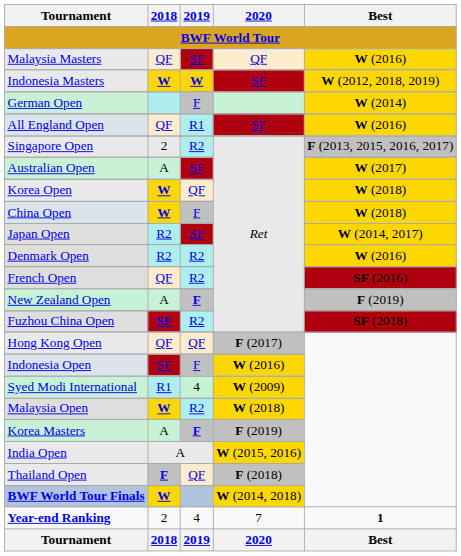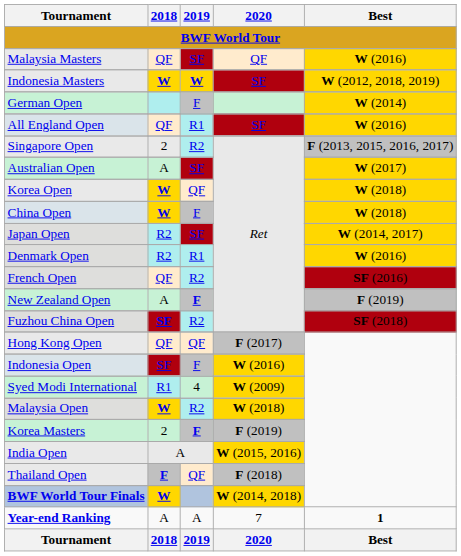 <table class="wikitable" style="font-size: 90%; text-align:center">
 <tr>
 <th>Tournament</th>
 <th><a href='#'>2018</a></th>
 <th><a href='#'>2019</a></th>
 <th><a href='#'>2020</a></th>
 <th>Best</th>
 </tr>
 <tr bgcolor=DAA520>
 <td colspan="5" align="center"><strong><a href='#'>BWF World Tour</a></strong></td>
 </tr>
 <tr>
 </tr>
 <tr bgcolor=#E9E9E9>
 <td align=left> <a href='#'>Malaysia Masters</a></td>
 <td bgcolor=FFEBCD><a href='#'>QF</a></td>
 <td bgcolor=Bronze><a href='#'>SF</a></td>
 <td bgcolor=FFEBCD><a href='#'>QF</a></td>
 <td bgcolor=Gold><strong>W</strong> (2016)</td>
 </tr>
 <tr>
 </tr>
 <tr bgcolor=#E9E9E9>
 <td align=left> <a href='#'>Indonesia Masters</a></td>
 <td bgcolor=Gold><a href='#'><strong>W</strong></a></td>
 <td bgcolor=Gold><a href='#'><strong>W</strong></a></td>
 <td bgcolor=Bronze><a href='#'>SF</a></td>
 <td bgcolor=Gold><strong>W</strong> (2012, 2018, 2019)</td>
 </tr>
 <tr>
 </tr>
 <tr bgcolor=#C7F2D5>
 <td align=left> <a href='#'>German Open</a></td>
 <td bgcolor=AFEEEE><a href='#'></a></td>
 <td bgcolor=Silver><a href='#'>F</a></td>
 <td></td>
 <td bgcolor=Gold><strong>W</strong> (2014)</td>
 </tr>
 <tr>
 </tr>
 <tr bgcolor=#DAE4EA>
 <td align=left> <a href='#'>All England Open</a></td>
 <td bgcolor=FFEBCD><a href='#'>QF</a></td>
 <td bgcolor=AFEEEE><a href='#'>R1</a></td>
 <td bgcolor=Bronze><a href='#'>SF</a></td>
 <td bgcolor=Gold><strong>W</strong> (2016)</td>
 </tr>
 <tr>
 </tr>
 <tr bgcolor=#E9E9E9>
 <td align=left> <a href='#'>Singapore Open</a></td>
 <td align=center>2</td>
 <td bgcolor=AFEEEE><a href='#'>R2</a></td>
 <td rowspan="17"><em>Ret</em></td>
 <td bgcolor=Silver><strong>F</strong> (2013, 2015, 2016, 2017)</td>
 </tr>
 <tr>
 </tr>
 <tr bgcolor=#C7F2D5>
 <td align=left> <a href='#'>Australian Open</a></td>
 <td>A</td>
 <td bgcolor=Bronze><a href='#'>SF</a></td>
 <td bgcolor=Gold><strong>W</strong> (2017)</td>
 </tr>
 <tr>
 </tr>
 <tr bgcolor=#E9E9E9>
 <td align=left> <a href='#'>Korea Open</a></td>
 <td bgcolor=Gold><a href='#'><strong>W</strong></a></td>
 <td bgcolor=FFEBCD><a href='#'>QF</a></td>
 <td bgcolor=Gold><strong>W</strong> (2018)</td>
 </tr>
 <tr>
 </tr>
 <tr bgcolor=#DAE4EA>
 <td align=left> <a href='#'>China Open</a></td>
 <td bgcolor=Gold><a href='#'><strong>W</strong></a></td>
 <td bgcolor=Silver><a href='#'>F</a></td>
 <td bgcolor=Gold><strong>W</strong> (2018)</td>
 </tr>
 <tr>
 </tr>
 <tr bgcolor=#DEDEDC>
 <td align=left> <a href='#'>Japan Open</a></td>
 <td bgcolor=AFEEEE><a href='#'>R2</a></td>
 <td bgcolor=Bronze><a href='#'>SF</a></td>
 <td bgcolor=Gold><strong>W</strong> (2014, 2017)</td>
 </tr>
 <tr>
 </tr>
 <tr bgcolor=#DEDEDC>
 <td align=left> <a href='#'>Denmark Open</a></td>
 <td bgcolor=AFEEEE><a href='#'>R2</a></td>
-<td bgcolor=AFEEEE><a href='#'>R2</a></td>
+<td bgcolor=AFEEEE><a href='#'>R1</a></td>
 <td bgcolor=Gold><strong>W</strong> (2016)</td>
 </tr>
 <tr>
 </tr>
 <tr bgcolor=#DEDEDC>
 <td align=left> <a href='#'>French Open</a></td>
 <td bgcolor=FFEBCD><a href='#'>QF</a></td>
 <td bgcolor=AFEEEE><a href='#'>R2</a></td>
 <td bgcolor=Bronze><strong>SF</strong> (2016)</td>
 </tr>
 <tr>
 </tr>
 <tr bgcolor=#C7F2D5>
 <td align=left> <a href='#'>New Zealand Open</a></td>
 <td>A</td>
 <td bgcolor=Silver><a href='#'><strong>F</strong></a></td>
 <td bgcolor=Silver><strong>F</strong> (2019)</td>
 </tr>
 <tr>
 </tr>
 <tr bgcolor=#DEDEDC>
 <td align=left> <a href='#'>Fuzhou China Open</a></td>
 <td bgcolor=Bronze><a href='#'><strong>SF</strong></a></td>
 <td bgcolor=AFEEEE><a href='#'>R2</a></td>
 <td bgcolor=Bronze><strong>SF</strong> (2018)</td>
 </tr>
 <tr>
 </tr>
 <tr bgcolor=#E9E9E9>
 <td align=left> <a href='#'>Hong Kong Open</a></td>
 <td bgcolor=FFEBCD><a href='#'>QF</a></td>
 <td bgcolor=FFEBCD><a href='#'>QF</a></td>
 <td bgcolor=Silver><strong>F</strong> (2017)</td>
 </tr>
 <tr>
 </tr>
 <tr bgcolor=#DAE4EA>
 <td align=left> <a href='#'>Indonesia Open</a></td>
 <td bgcolor=Bronze><a href='#'>SF</a></td>
 <td bgcolor=Silver><a href='#'>F</a></td>
 <td bgcolor=Gold><strong>W</strong> (2016)</td>
 </tr>
 <tr>
 </tr>
 <tr bgcolor=#C7F2D5>
 <td align=left> <a href='#'>Syed Modi International</a></td>
 <td bgcolor=AFEEEE><a href='#'>R1</a></td>
 <td align=center>4</td>
 <td bgcolor=Gold><strong>W</strong> (2009)</td>
 </tr>
 <tr>
 </tr>
 <tr bgcolor=#DEDEDC>
 <td align=left> <a href='#'>Malaysia Open</a></td>
 <td bgcolor=Gold><a href='#'><strong>W</strong></a></td>
 <td bgcolor=AFEEEE><a href='#'>R2</a></td>
 <td bgcolor=Gold><strong>W</strong> (2018)</td>
 </tr>
 <tr>
 </tr>
 <tr bgcolor=#C7F2D5>
 <td align=left> <a href='#'>Korea Masters</a></td>
-<td>A</td>
+<td align=center>2</td>
 <td bgcolor=Silver><a href='#'><strong>F</strong></a></td>
 <td bgcolor=Silver><strong>F</strong> (2019)</td>
 </tr>
 <tr>
 </tr>
 <tr bgcolor=#E9E9E9>
 <td align=left> <a href='#'>India Open</a></td>
 <td colspan=2>A</td>
 <td bgcolor=Gold><strong>W</strong> (2015, 2016)</td>
 </tr>
 <tr>
 </tr>
 <tr bgcolor=#E9E9E9>
 <td align=left> <a href='#'>Thailand Open</a></td>
 <td bgcolor=Silver><a href='#'><strong>F</strong></a></td>
 <td bgcolor=FFEBCD><a href='#'>QF</a></td>
 <td bgcolor=Silver><strong>F</strong> (2018)</td>
 </tr>
 <tr>
 </tr>
 <tr bgcolor=B0C4DE>
 <td align=left><strong><a href='#'>BWF World Tour Finals</a></strong></td>
 <td bgcolor=Gold><a href='#'><strong>W</strong></a></td>
 <td></td>
 <td bgcolor=Gold><strong>W</strong> (2014, 2018)</td>
 </tr>
 <tr>
 <td align=left><strong><a href='#'>Year-end Ranking</a></strong></td>
-<td align=center>2</td>
-<td align=center>4</td>
+<td>A</td>
+<td>A</td>
 <td align=center>7</td>
 <td align=center><strong>1</strong></td>
 </tr>
 <tr>
 <th>Tournament</th>
 <th><a href='#'>2018</a></th>
 <th><a href='#'>2019</a></th>
 <th><a href='#'>2020</a></th>
 <th>Best</th>
 </tr>
 </table>
